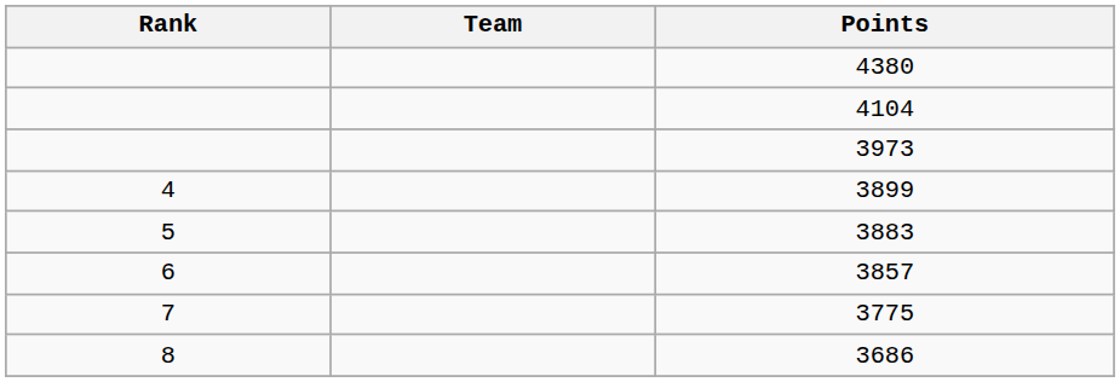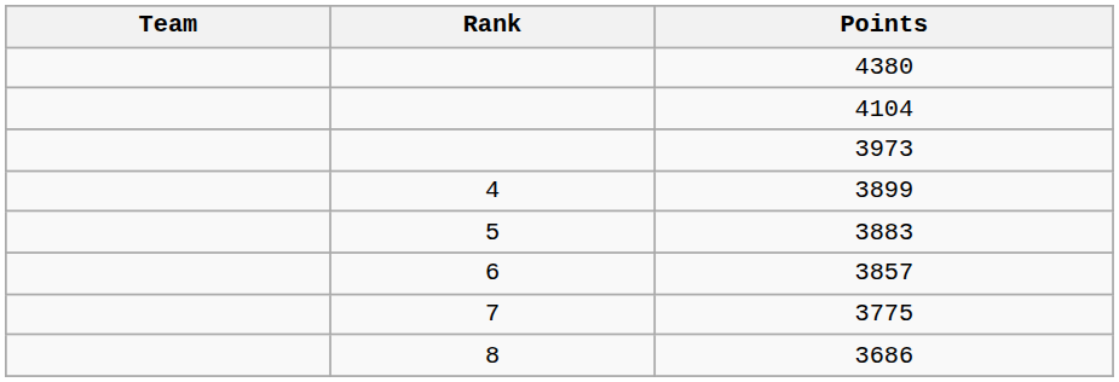 <table class="wikitable" width=60% style="font-size:90%; text-align:center;">
 <tr>
+<th>Team</th>
 <th>Rank</th>
-<th>Team</th>
 <th>Points</th>
 </tr>
 <tr>
+<td align=left></td>
 <td></td>
-<td align=left></td>
 <td>4380</td>
 </tr>
 <tr>
+<td align=left></td>
 <td></td>
-<td align=left></td>
 <td>4104</td>
 </tr>
 <tr>
+<td align=left></td>
 <td></td>
-<td align=left></td>
 <td>3973</td>
 </tr>
 <tr>
+<td align=left></td>
 <td>4</td>
-<td align=left></td>
 <td>3899</td>
 </tr>
 <tr>
+<td align=left></td>
 <td>5</td>
-<td align=left></td>
 <td>3883</td>
 </tr>
 <tr>
+<td align=left></td>
 <td>6</td>
-<td align=left></td>
 <td>3857</td>
 </tr>
 <tr>
+<td align=left></td>
 <td>7</td>
-<td align=left></td>
 <td>3775</td>
 </tr>
 <tr>
+<td align=left></td>
 <td>8</td>
-<td align=left></td>
 <td>3686</td>
 </tr>
 </table>
